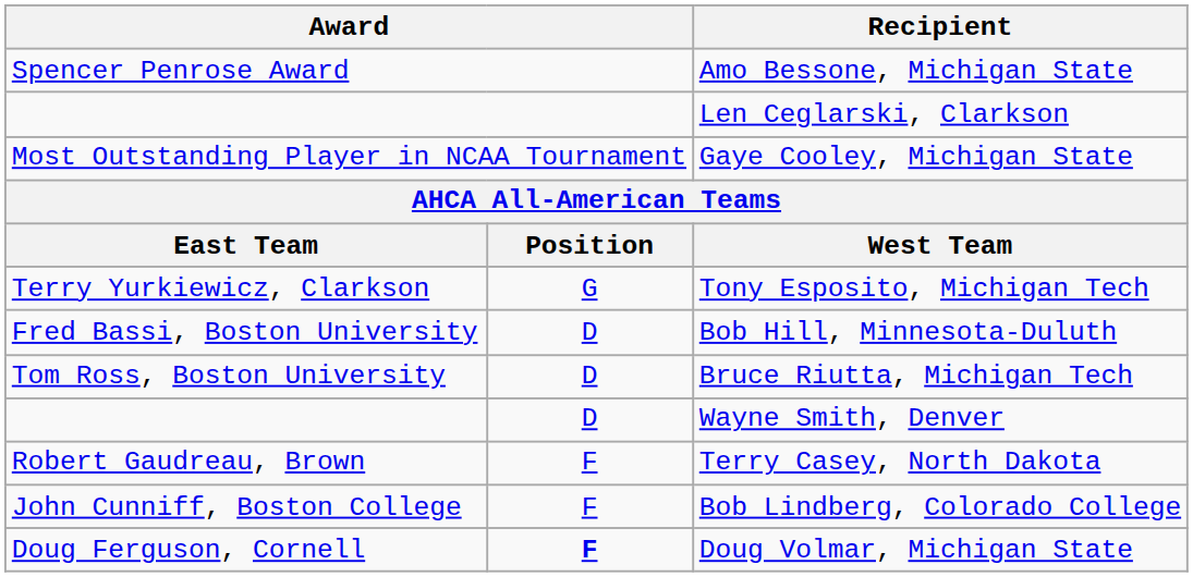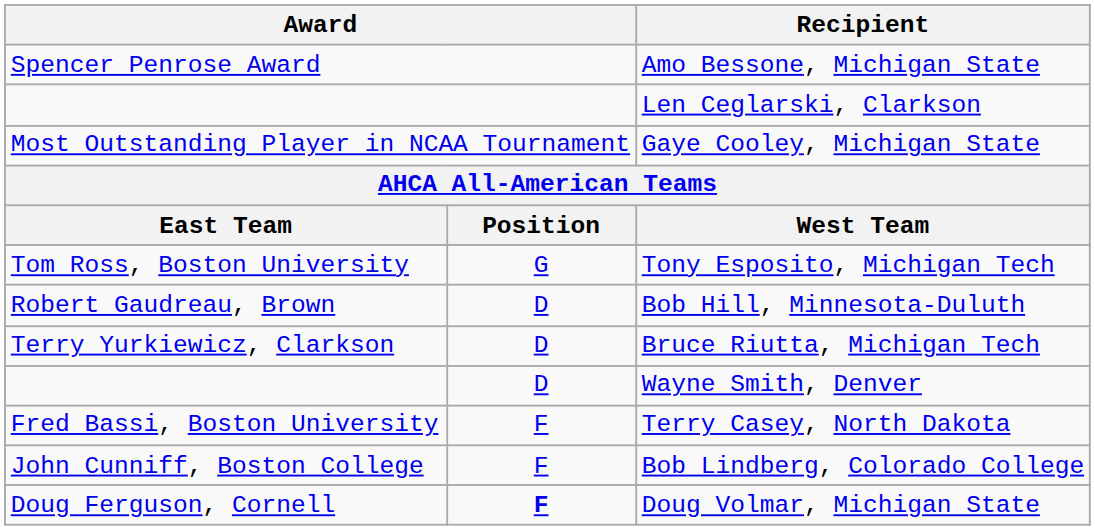 <table class="wikitable">
 <tr>
 <th colspan=2>Award</th>
 <th>Recipient</th>
 </tr>
 <tr>
 <td colspan=2><a href='#'>Spencer Penrose Award</a></td>
 <td><a href='#'>Amo Bessone</a>, <a href='#'>Michigan State</a></td>
 </tr>
 <tr>
 <td colspan=2></td>
 <td><a href='#'>Len Ceglarski</a>, <a href='#'>Clarkson</a></td>
 </tr>
 <tr>
 <td colspan=2><a href='#'>Most Outstanding Player in NCAA Tournament</a></td>
 <td><a href='#'>Gaye Cooley</a>, <a href='#'>Michigan State</a></td>
 </tr>
 <tr>
 <th colspan=3><a href='#'>AHCA All-American Teams</a></th>
 </tr>
 <tr>
 <th>East Team</th>
 <th>  Position  </th>
 <th>West Team</th>
 </tr>
 <tr>
-<td><a href='#'>Terry Yurkiewicz</a>, <a href='#'>Clarkson</a></td>
+<td><a href='#'>Tom Ross</a>, <a href='#'>Boston University</a></td>
 <td align=center><a href='#'>G</a></td>
 <td><a href='#'>Tony Esposito</a>, <a href='#'>Michigan Tech</a></td>
 </tr>
 <tr>
-<td><a href='#'>Fred Bassi</a>, <a href='#'>Boston University</a></td>
+<td><a href='#'>Robert Gaudreau</a>, <a href='#'>Brown</a></td>
 <td align=center><a href='#'>D</a></td>
 <td><a href='#'>Bob Hill</a>, <a href='#'>Minnesota-Duluth</a></td>
 </tr>
 <tr>
-<td><a href='#'>Tom Ross</a>, <a href='#'>Boston University</a></td>
+<td><a href='#'>Terry Yurkiewicz</a>, <a href='#'>Clarkson</a></td>
 <td align=center><a href='#'>D</a></td>
 <td><a href='#'>Bruce Riutta</a>, <a href='#'>Michigan Tech</a></td>
 </tr>
 <tr>
 <td></td>
 <td align=center><a href='#'>D</a></td>
 <td><a href='#'>Wayne Smith</a>, <a href='#'>Denver</a></td>
 </tr>
 <tr>
-<td><a href='#'>Robert Gaudreau</a>, <a href='#'>Brown</a></td>
+<td><a href='#'>Fred Bassi</a>, <a href='#'>Boston University</a></td>
 <td align=center><a href='#'>F</a></td>
 <td><a href='#'>Terry Casey</a>, <a href='#'>North Dakota</a></td>
 </tr>
 <tr>
 <td><a href='#'>John Cunniff</a>, <a href='#'>Boston College</a></td>
 <td align=center><a href='#'>F</a></td>
 <td><a href='#'>Bob Lindberg</a>, <a href='#'>Colorado College</a></td>
 </tr>
 <tr>
 <td><a href='#'>Doug Ferguson</a>, <a href='#'>Cornell</a></td>
 <td align=center><strong><a href='#'>F</a></strong></td>
 <td><a href='#'>Doug Volmar</a>, <a href='#'>Michigan State</a></td>
 </tr>
 </table>
